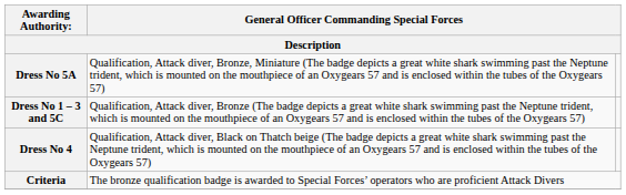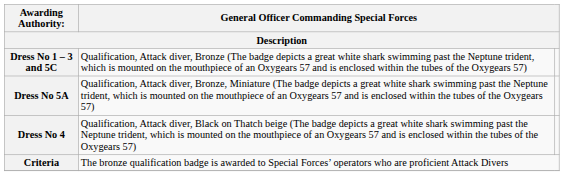 <table class=wikitable style="text-align: left;">
 <tr>
 <th><strong>Awarding Authority</strong>:</th>
 <th colspan="2">General Officer Commanding Special Forces</th>
 </tr>
 <tr>
 <th colspan="3">Description</th>
 </tr>
 <tr>
-<th>Dress No 5A</th>
-<td>Qualification, Attack diver, Bronze, Miniature (The badge depicts a great white shark swimming past the Neptune trident, which is mounted on the mouthpiece of an Oxygears 57 and is enclosed within the tubes of the Oxygears 57)</td>
+<th>Dress No 1 – 3 and 5C</th>
+<td>Qualification, Attack diver, Bronze (The badge depicts a great white shark swimming past the Neptune trident, which is mounted on the mouthpiece of an Oxygears 57 and is enclosed within the tubes of the Oxygears 57)</td>
 <td></td>
 </tr>
 <tr>
-<th>Dress No 1 – 3 and 5C</th>
-<td>Qualification, Attack diver, Bronze (The badge depicts a great white shark swimming past the Neptune trident, which is mounted on the mouthpiece of an Oxygears 57 and is enclosed within the tubes of the Oxygears 57)</td>
+<th>Dress No 5A</th>
+<td>Qualification, Attack diver, Bronze, Miniature (The badge depicts a great white shark swimming past the Neptune trident, which is mounted on the mouthpiece of an Oxygears 57 and is enclosed within the tubes of the Oxygears 57)</td>
 <td></td>
 </tr>
 <tr>
 <th>Dress No 4</th>
 <td>Qualification, Attack diver, Black on Thatch beige (The badge depicts a great white shark swimming past the Neptune trident, which is mounted on the mouthpiece of an Oxygears 57 and is enclosed within the tubes of the Oxygears 57)</td>
 <td></td>
 </tr>
 <tr>
 <th>Criteria</th>
 <td colspan="2">The bronze qualification badge is awarded to Special Forces’ operators who are proficient Attack Divers</td>
 </tr>
 <tr>
 </tr>
 </table>
